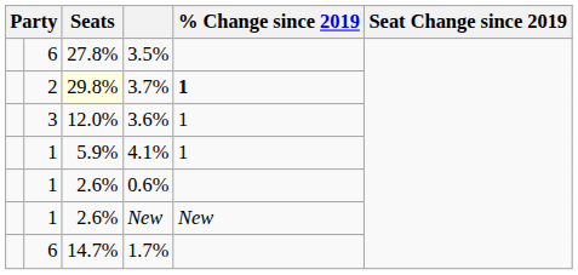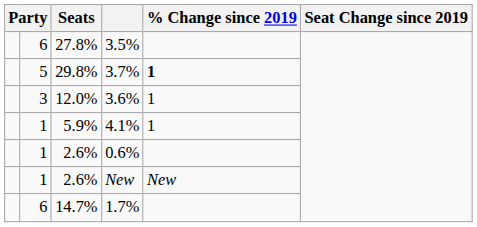 <table class="wikitable" style="font-size: 95%">
 <tr>
 <th colspan=2>Party</th>
 <th>Seats</th>
 <th></th>
 <th>% Change since <a href='#'>2019</a></th>
 <th>Seat Change since 2019</th>
 </tr>
 <tr>
 <td></td>
 <td style="text-align:right;">6</td>
 <td style="text-align:right;">27.8%</td>
 <td> 3.5%</td>
 <td></td>
 </tr>
 <tr>
 <td></td>
-<td style="text-align:right;">2</td>
-<td style="background: lightyellow; text-align:right;">29.8%</td>
+<td style="text-align:right;">5</td>
+<td style="text-align:right;">29.8%</td>
 <td> 3.7%</td>
 <td><strong> 1</strong></td>
 </tr>
 <tr>
 <td></td>
 <td style="text-align:right;">3</td>
 <td style="text-align:right;">12.0%</td>
 <td> 3.6%</td>
 <td> 1</td>
 </tr>
 <tr>
 <td></td>
 <td style="text-align:right;">1</td>
 <td style="text-align:right;">5.9%</td>
 <td> 4.1%</td>
 <td> 1</td>
 </tr>
 <tr>
 <td></td>
 <td style="text-align:right;">1</td>
 <td style="text-align:right;">2.6%</td>
 <td> 0.6%</td>
 <td></td>
 </tr>
 <tr>
 <td></td>
 <td style="text-align:right;">1</td>
 <td style="text-align:right;">2.6%</td>
 <td><em>New</em></td>
 <td><em>New</em></td>
 </tr>
 <tr>
 <td></td>
 <td style="text-align:right;">6</td>
 <td style="text-align:right;">14.7%</td>
 <td> 1.7%</td>
 <td></td>
 </tr>
 </table>
